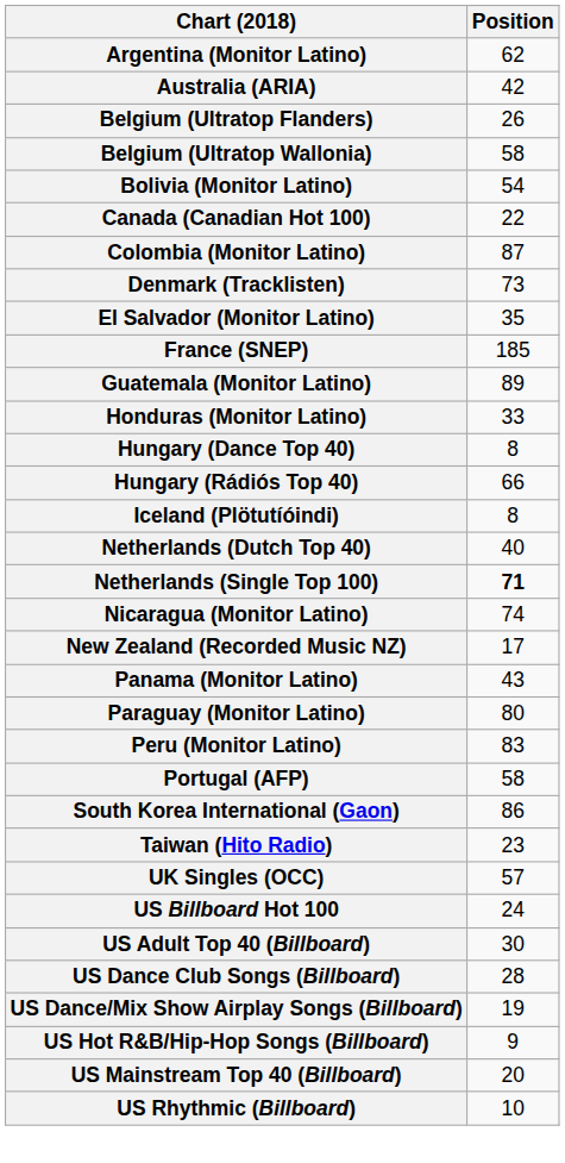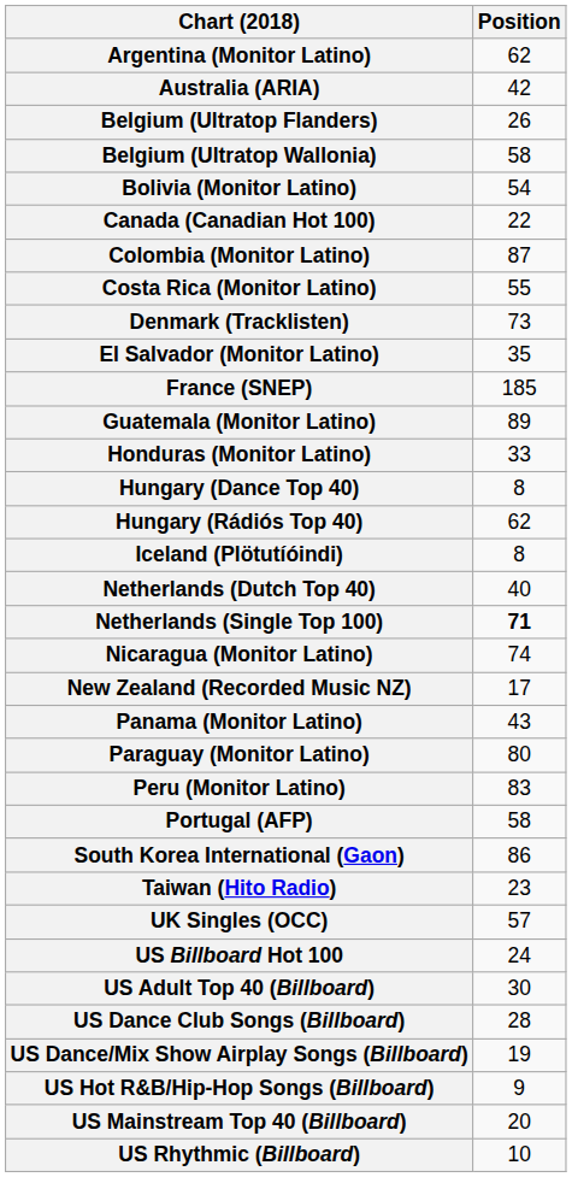 <table class="wikitable sortable plainrowheaders" style="text-align:center">
 <tr>
 <th scope="col">Chart (2018)</th>
 <th scope="col">Position</th>
 </tr>
 <tr>
 <th scope="row">Argentina (Monitor Latino)</th>
 <td>62</td>
 </tr>
 <tr>
 <th scope="row">Australia (ARIA)</th>
 <td>42</td>
 </tr>
 <tr>
 <th scope="row">Belgium (Ultratop Flanders)</th>
 <td>26</td>
 </tr>
 <tr>
 <th scope="row">Belgium (Ultratop Wallonia)</th>
 <td>58</td>
 </tr>
 <tr>
 <th scope="row">Bolivia (Monitor Latino)</th>
 <td>54</td>
 </tr>
 <tr>
 <th scope="row">Canada (Canadian Hot 100)</th>
 <td>22</td>
 </tr>
 <tr>
 <th scope="row">Colombia (Monitor Latino)</th>
 <td>87</td>
 </tr>
 <tr>
+<th scope="row">Costa Rica (Monitor Latino)</th>
+<td>55</td>
+</tr>
+<tr>
 <th scope="row">Denmark (Tracklisten)</th>
 <td>73</td>
 </tr>
 <tr>
 <th scope="row">El Salvador (Monitor Latino)</th>
 <td>35</td>
 </tr>
 <tr>
 <th scope="row">France (SNEP)</th>
 <td>185</td>
 </tr>
 <tr>
 <th scope="row">Guatemala (Monitor Latino)</th>
 <td>89</td>
 </tr>
 <tr>
 <th scope="row">Honduras (Monitor Latino)</th>
 <td>33</td>
 </tr>
 <tr>
 <th scope="row">Hungary (Dance Top 40)</th>
 <td>8</td>
 </tr>
 <tr>
 <th scope="row">Hungary (Rádiós Top 40)</th>
-<td>66</td>
+<td>62</td>
 </tr>
 <tr>
 <th scope="row">Iceland (Plötutíóindi)</th>
 <td>8</td>
 </tr>
 <tr>
 <th scope="row">Netherlands (Dutch Top 40)</th>
 <td>40</td>
 </tr>
 <tr>
 <th scope="row">Netherlands (Single Top 100)</th>
 <td><strong>71</strong></td>
 </tr>
 <tr>
 <th scope="row">Nicaragua (Monitor Latino)</th>
 <td>74</td>
 </tr>
 <tr>
 <th scope="row">New Zealand (Recorded Music NZ)</th>
 <td>17</td>
 </tr>
 <tr>
 <th scope="row">Panama (Monitor Latino)</th>
 <td>43</td>
 </tr>
 <tr>
 <th scope="row">Paraguay (Monitor Latino)</th>
 <td>80</td>
 </tr>
 <tr>
 <th scope="row">Peru (Monitor Latino)</th>
 <td>83</td>
 </tr>
 <tr>
 <th scope="row">Portugal (AFP)</th>
 <td>58</td>
 </tr>
 <tr>
 <th scope="row">South Korea International (<a href='#'>Gaon</a>)</th>
 <td>86</td>
 </tr>
 <tr>
 <th scope="row">Taiwan (<a href='#'>Hito Radio</a>)</th>
 <td>23</td>
 </tr>
 <tr>
 <th scope="row">UK Singles (OCC)</th>
 <td>57</td>
 </tr>
 <tr>
 <th scope="row">US <em>Billboard</em> Hot 100</th>
 <td>24</td>
 </tr>
 <tr>
 <th scope="row">US Adult Top 40 (<em>Billboard</em>)</th>
 <td>30</td>
 </tr>
 <tr>
 <th scope="row">US Dance Club Songs (<em>Billboard</em>)</th>
 <td>28</td>
 </tr>
 <tr>
 <th scope="row">US Dance/Mix Show Airplay Songs (<em>Billboard</em>)</th>
 <td>19</td>
 </tr>
 <tr>
 <th scope="row">US Hot R&B/Hip-Hop Songs (<em>Billboard</em>)</th>
 <td>9</td>
 </tr>
 <tr>
 <th scope="row">US Mainstream Top 40 (<em>Billboard</em>)</th>
 <td>20</td>
 </tr>
 <tr>
 <th scope="row">US Rhythmic (<em>Billboard</em>)</th>
 <td>10</td>
 </tr>
 </table>
